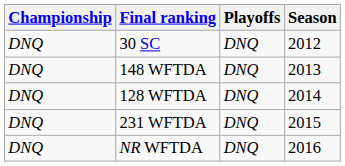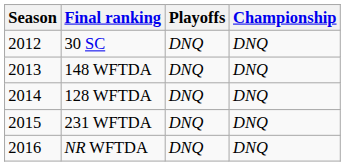 <table class="wikitable sortable">
 <tr>
-<th><a href='#'>Championship</a></th>
+<th>Season</th>
 <th><a href='#'>Final ranking</a></th>
 <th>Playoffs</th>
-<th>Season</th>
+<th><a href='#'>Championship</a></th>
 </tr>
 <tr>
-<td><em>DNQ</em></td>
+<td>2012</td>
 <td>30 <a href='#'>SC</a></td>
 <td><em>DNQ</em></td>
-<td>2012</td>
+<td><em>DNQ</em></td>
 </tr>
 <tr>
-<td><em>DNQ</em></td>
+<td>2013</td>
 <td>148 WFTDA</td>
 <td><em>DNQ</em></td>
-<td>2013</td>
+<td><em>DNQ</em></td>
 </tr>
 <tr>
-<td><em>DNQ</em></td>
+<td>2014</td>
 <td>128 WFTDA</td>
 <td><em>DNQ</em></td>
-<td>2014</td>
+<td><em>DNQ</em></td>
 </tr>
 <tr>
-<td><em>DNQ</em></td>
+<td>2015</td>
 <td>231 WFTDA</td>
 <td><em>DNQ</em></td>
-<td>2015</td>
+<td><em>DNQ</em></td>
 </tr>
 <tr>
-<td><em>DNQ</em></td>
+<td>2016</td>
 <td><em>NR</em> WFTDA</td>
 <td><em>DNQ</em></td>
-<td>2016</td>
+<td><em>DNQ</em></td>
 </tr>
 </table>
